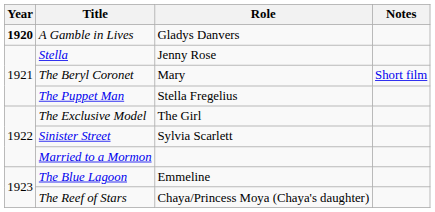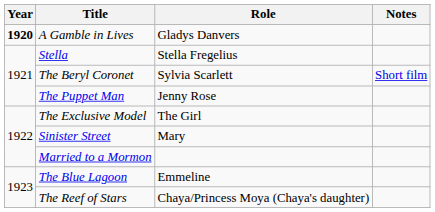 <table class="wikitable sortable">
 <tr>
 <th>Year</th>
 <th>Title</th>
 <th>Role</th>
 <th class="unsortable">Notes</th>
 </tr>
 <tr>
 <td><strong>1920</strong></td>
 <td><em>A Gamble in Lives</em></td>
 <td>Gladys Danvers</td>
 <td></td>
 </tr>
 <tr>
 <td rowspan="3">1921</td>
 <td><em><a href='#'>Stella</a></em></td>
-<td>Jenny Rose</td>
+<td>Stella Fregelius</td>
 <td></td>
 </tr>
 <tr>
 <td><em>The Beryl Coronet</em></td>
-<td>Mary</td>
+<td>Sylvia Scarlett</td>
 <td><a href='#'>Short film</a></td>
 </tr>
 <tr>
 <td><em><a href='#'>The Puppet Man</a></em></td>
-<td>Stella Fregelius</td>
+<td>Jenny Rose</td>
 <td></td>
 </tr>
 <tr>
 <td rowspan="3">1922</td>
 <td><em>The Exclusive Model</em></td>
 <td>The Girl</td>
 <td></td>
 </tr>
 <tr>
 <td><em><a href='#'>Sinister Street</a></em></td>
-<td>Sylvia Scarlett</td>
+<td>Mary</td>
 <td></td>
 </tr>
 <tr>
 <td><em><a href='#'>Married to a Mormon</a></em></td>
 <td></td>
 <td></td>
 </tr>
 <tr>
 <td rowspan="2">1923</td>
 <td><em><a href='#'>The Blue Lagoon</a></em></td>
 <td>Emmeline</td>
 <td></td>
 </tr>
 <tr>
 <td><em>The Reef of Stars</em></td>
 <td>Chaya/Princess Moya (Chaya's daughter)</td>
 <td></td>
 </tr>
 </table>
